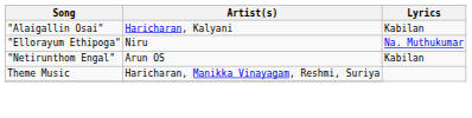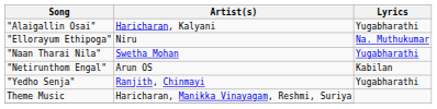 <table class="wikitable">
 <tr>
 <th>Song</th>
 <th>Artist(s)</th>
 <th>Lyrics</th>
 </tr>
 <tr>
 <td>"Alaigallin Osai"</td>
 <td><a href='#'>Haricharan</a>, Kalyani</td>
-<td>Kabilan</td>
+<td>Yugabharathi</td>
 </tr>
 <tr>
 <td>"Ellorayum Ethipoga"</td>
 <td>Niru</td>
 <td><a href='#'>Na. Muthukumar</a></td>
 </tr>
 <tr>
+<td>"Naan Tharai Nila"</td>
+<td><a href='#'>Swetha Mohan</a></td>
+<td><a href='#'>Yugabharathi</a></td>
+</tr>
+<tr>
 <td>"Netirunthom Engal"</td>
 <td>Arun OS</td>
 <td>Kabilan</td>
+</tr>
+<tr>
+<td>"Yedho Senja"</td>
+<td><a href='#'>Ranjith</a>, <a href='#'>Chinmayi</a></td>
+<td>Yugabharathi</td>
 </tr>
 <tr>
 <td>Theme Music</td>
 <td>Haricharan, <a href='#'>Manikka Vinayagam</a>, Reshmi, Suriya</td>
 </tr>
 <tr>
 </tr>
 </table>
